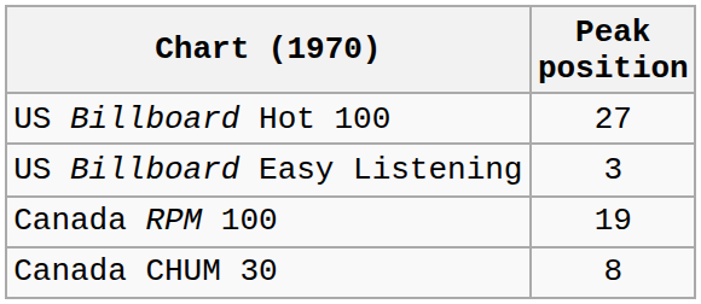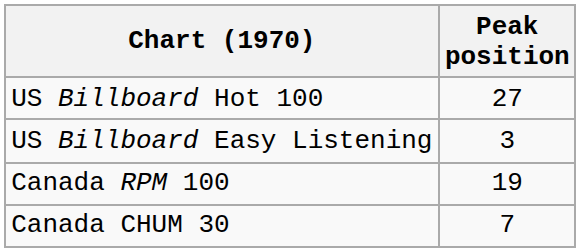 <table class="wikitable sortable">
 <tr>
 <th>Chart (1970)</th>
 <th>Peak<br>position</th>
 </tr>
 <tr>
 <td>US <em>Billboard</em> Hot 100</td>
 <td style="text-align:center;">27</td>
 </tr>
 <tr>
 <td>US <em>Billboard</em> Easy Listening</td>
 <td style="text-align:center;">3</td>
 </tr>
 <tr>
 <td>Canada <em>RPM</em> 100</td>
 <td style="text-align:center;">19</td>
 </tr>
 <tr>
 <td>Canada CHUM 30</td>
-<td style="text-align:center;">8</td>
+<td style="text-align:center;">7</td>
 </tr>
 </table>
